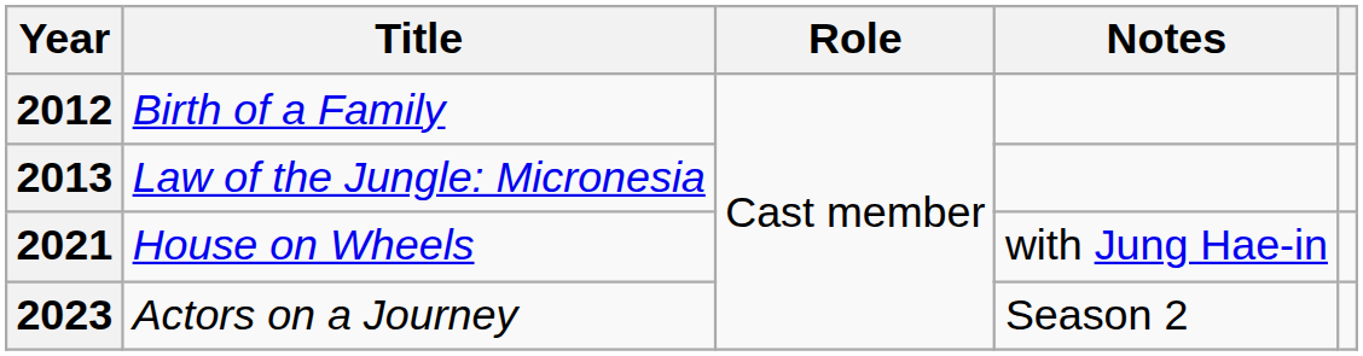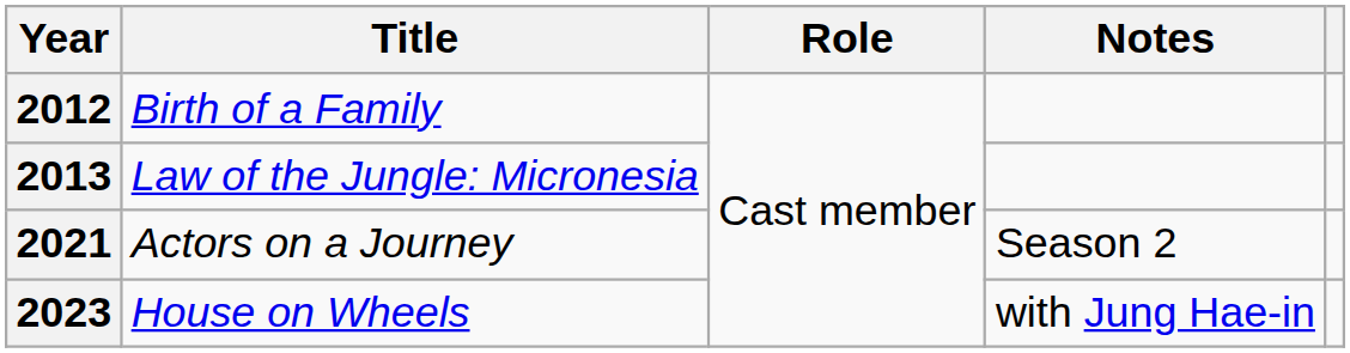 <table class="wikitable plainrowheaders sortable">
 <tr>
 <th scope="col">Year</th>
 <th scope="col">Title</th>
 <th scope="col">Role</th>
 <th scope="col">Notes</th>
 <th scope="col" class="unsortable"></th>
 </tr>
 <tr>
 <th scope="row">2012</th>
 <td><em><a href='#'>Birth of a Family</a></em></td>
 <td rowspan="4">Cast member</td>
 <td></td>
 <td style="text-align:center"></td>
 </tr>
 <tr>
 <th scope="row">2013</th>
 <td><em><a href='#'>Law of the Jungle: Micronesia</a></em></td>
 <td></td>
 <td style="text-align:center"></td>
 </tr>
 <tr>
 <th scope="row">2021</th>
+<td><em>Actors on a Journey</em></td>
+<td>Season 2</td>
+<td style="text-align:center"></td>
+</tr>
+<tr>
+<th scope="row">2023</th>
 <td><em><a href='#'>House on Wheels</a></em></td>
 <td>with <a href='#'>Jung Hae-in</a></td>
 <td style="text-align:center"></td>
 </tr>
-<tr>
-<th scope="row">2023</th>
-<td><em>Actors on a Journey</em></td>
-<td>Season 2</td>
-<td style="text-align:center"></td>
-</tr>
 </table>
